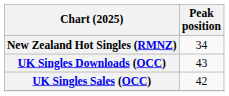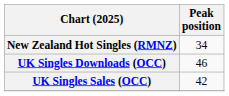 <table class="wikitable sortable plainrowheaders" style="text-align:center">
 <tr>
 <th scope="col">Chart (2025)</th>
 <th scope="col">Peak<br>position</th>
 </tr>
 <tr>
 <th scope="row">New Zealand Hot Singles (<a href='#'>RMNZ</a>)</th>
 <td>34</td>
 </tr>
 <tr>
 <th scope="row"><a href='#'>UK Singles Downloads</a> (<a href='#'>OCC</a>)</th>
-<td>43</td>
+<td>46</td>
 </tr>
 <tr>
 <th scope="row"><a href='#'>UK Singles Sales</a> (<a href='#'>OCC</a>)</th>
 <td>42</td>
 </tr>
 <tr>
 </tr>
 <tr>
 </tr>
 </table>
